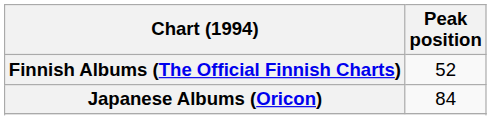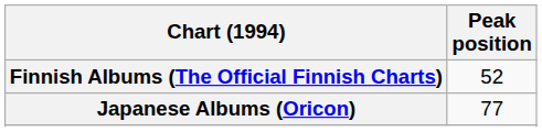 <table class="wikitable sortable plainrowheaders" style="text-align:center">
 <tr>
 <th scope="col">Chart (1994)</th>
 <th scope="col">Peak<br> position</th>
 </tr>
 <tr>
 <th scope="row">Finnish Albums (<a href='#'>The Official Finnish Charts</a>)</th>
 <td align="center">52</td>
 </tr>
 <tr>
 <th scope="row">Japanese Albums (<a href='#'>Oricon</a>)</th>
-<td align="center">84</td>
+<td align="center">77</td>
 </tr>
 <tr>
 </tr>
 <tr>
 </tr>
 </table>
